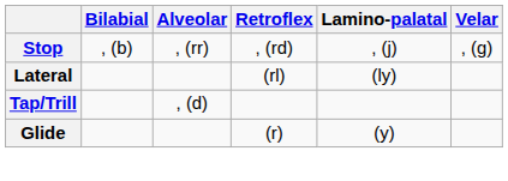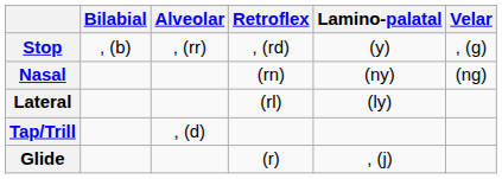 <table class="wikitable" style="text-align:center;">
 <tr>
 <th></th>
 <th><a href='#'>Bilabial</a></th>
 <th><a href='#'>Alveolar</a></th>
 <th><a href='#'>Retroflex</a></th>
 <th>Lamino-<a href='#'>palatal</a></th>
 <th><a href='#'>Velar</a></th>
 </tr>
 <tr>
 <th><a href='#'>Stop</a></th>
 <td>,  (b)</td>
 <td>,  (rr)</td>
 <td>,  (rd)</td>
-<td>,  (j)</td>
+<td> (y)</td>
 <td>,  (g)</td>
+</tr>
+<tr>
+<th><a href='#'>Nasal</a></th>
+<td></td>
+<td></td>
+<td> (rn)</td>
+<td> (ny)</td>
+<td> (ng)</td>
 </tr>
 <tr>
 <th>Lateral</th>
 <td></td>
 <td></td>
 <td> (rl)</td>
 <td> (ly)</td>
 <td></td>
 </tr>
 <tr>
 <th><a href='#'>Tap/Trill</a></th>
 <td></td>
 <td>,  (d)</td>
 <td></td>
 <td></td>
 <td></td>
 </tr>
 <tr>
 <th>Glide</th>
 <td></td>
 <td></td>
 <td> (r)</td>
-<td> (y)</td>
+<td>,  (j)</td>
 <td></td>
 </tr>
 </table>
